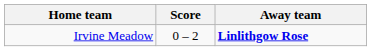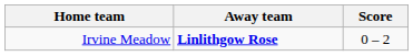 <table class="wikitable" style="border-collapse: collapse;">
 <tr>
 <th align="right" width="180">Home team</th>
+<th align="left" width="180">Away team</th>
 <th align="center" width="65"> Score </th>
-<th align="left" width="180">Away team</th>
 </tr>
 <tr>
 <td style="text-align: right;"><a href='#'>Irvine Meadow</a></td>
+<td style="text-align: left;"><strong><a href='#'>Linlithgow Rose</a></strong></td>
 <td style="text-align: center;">0 – 2</td>
-<td style="text-align: left;"><strong><a href='#'>Linlithgow Rose</a></strong></td>
 </tr>
 </table>
